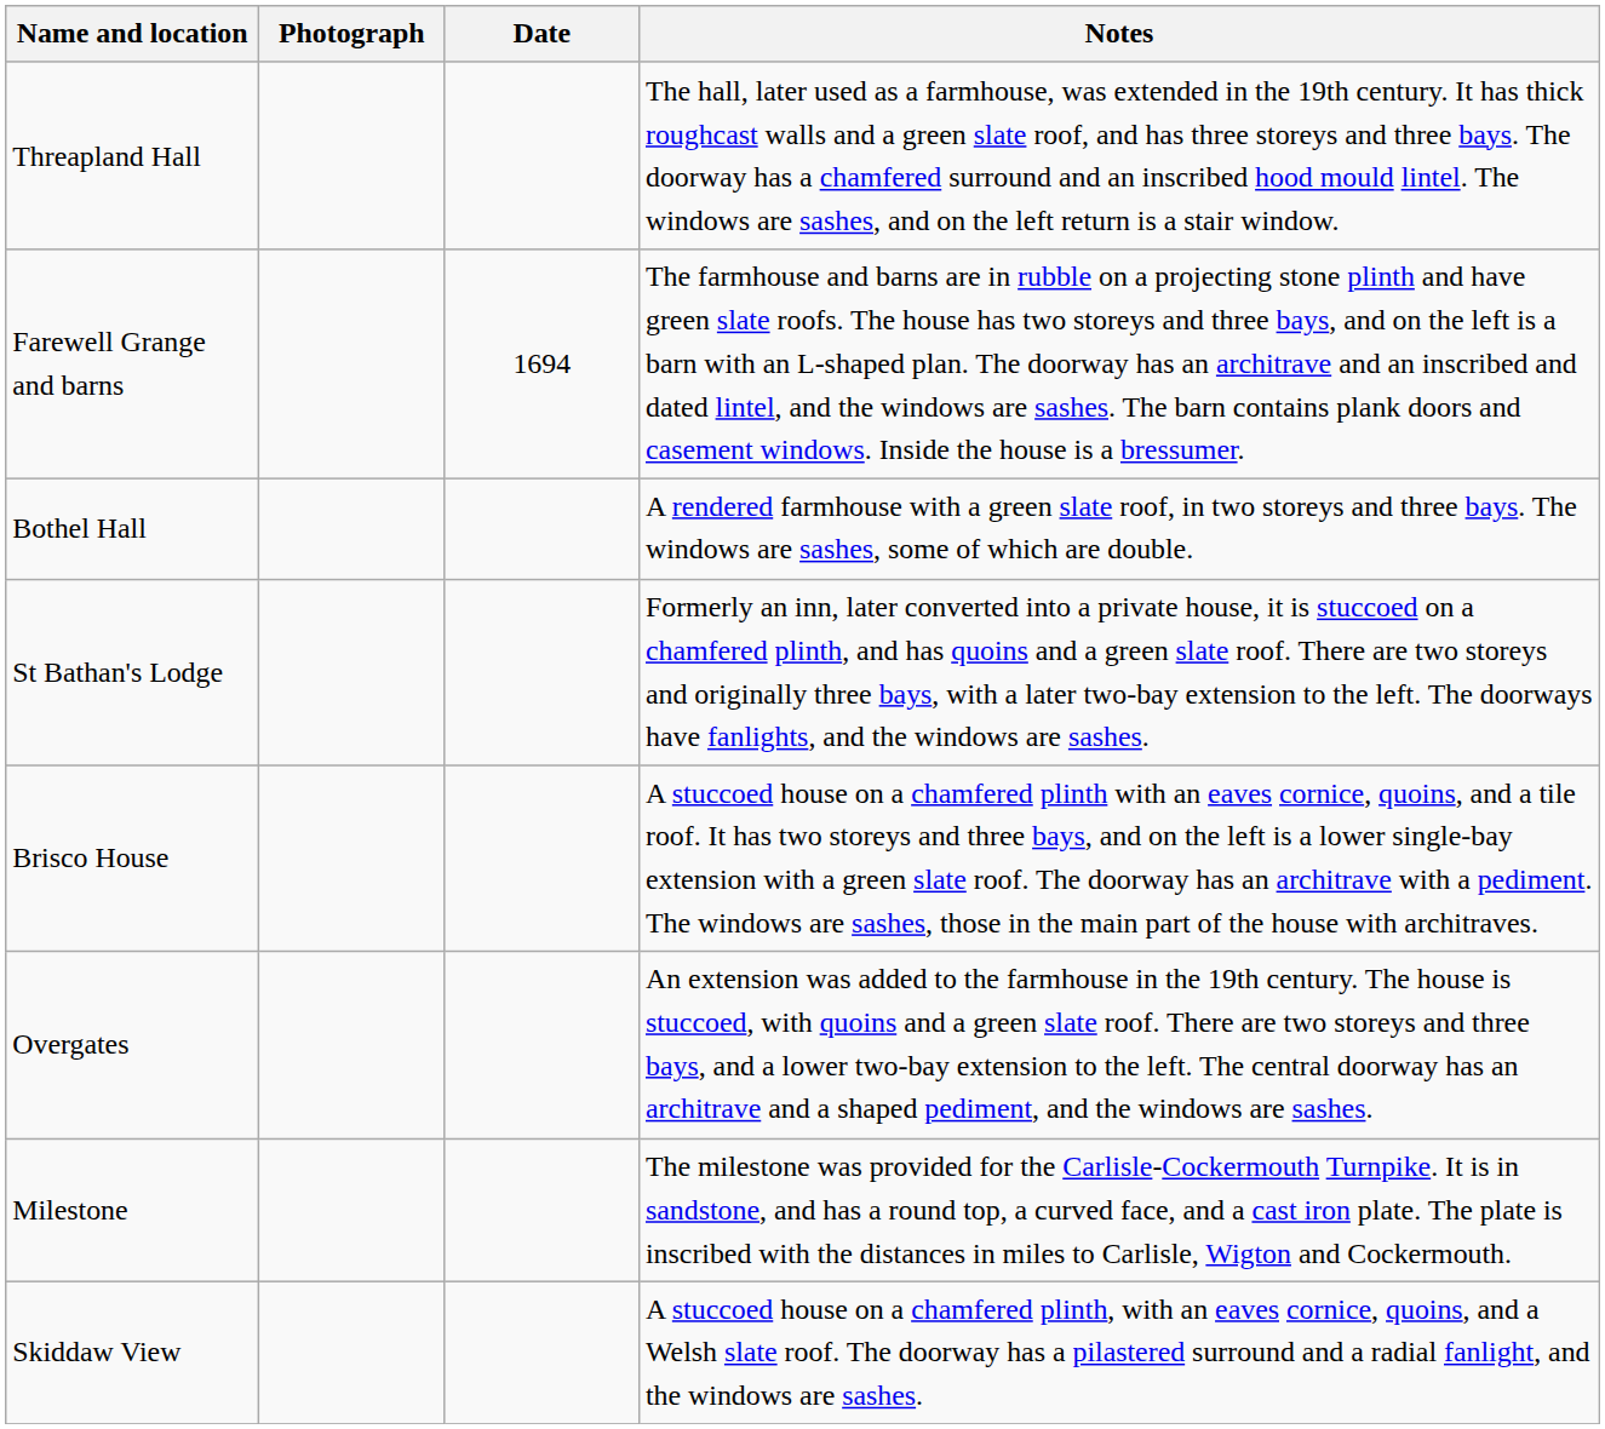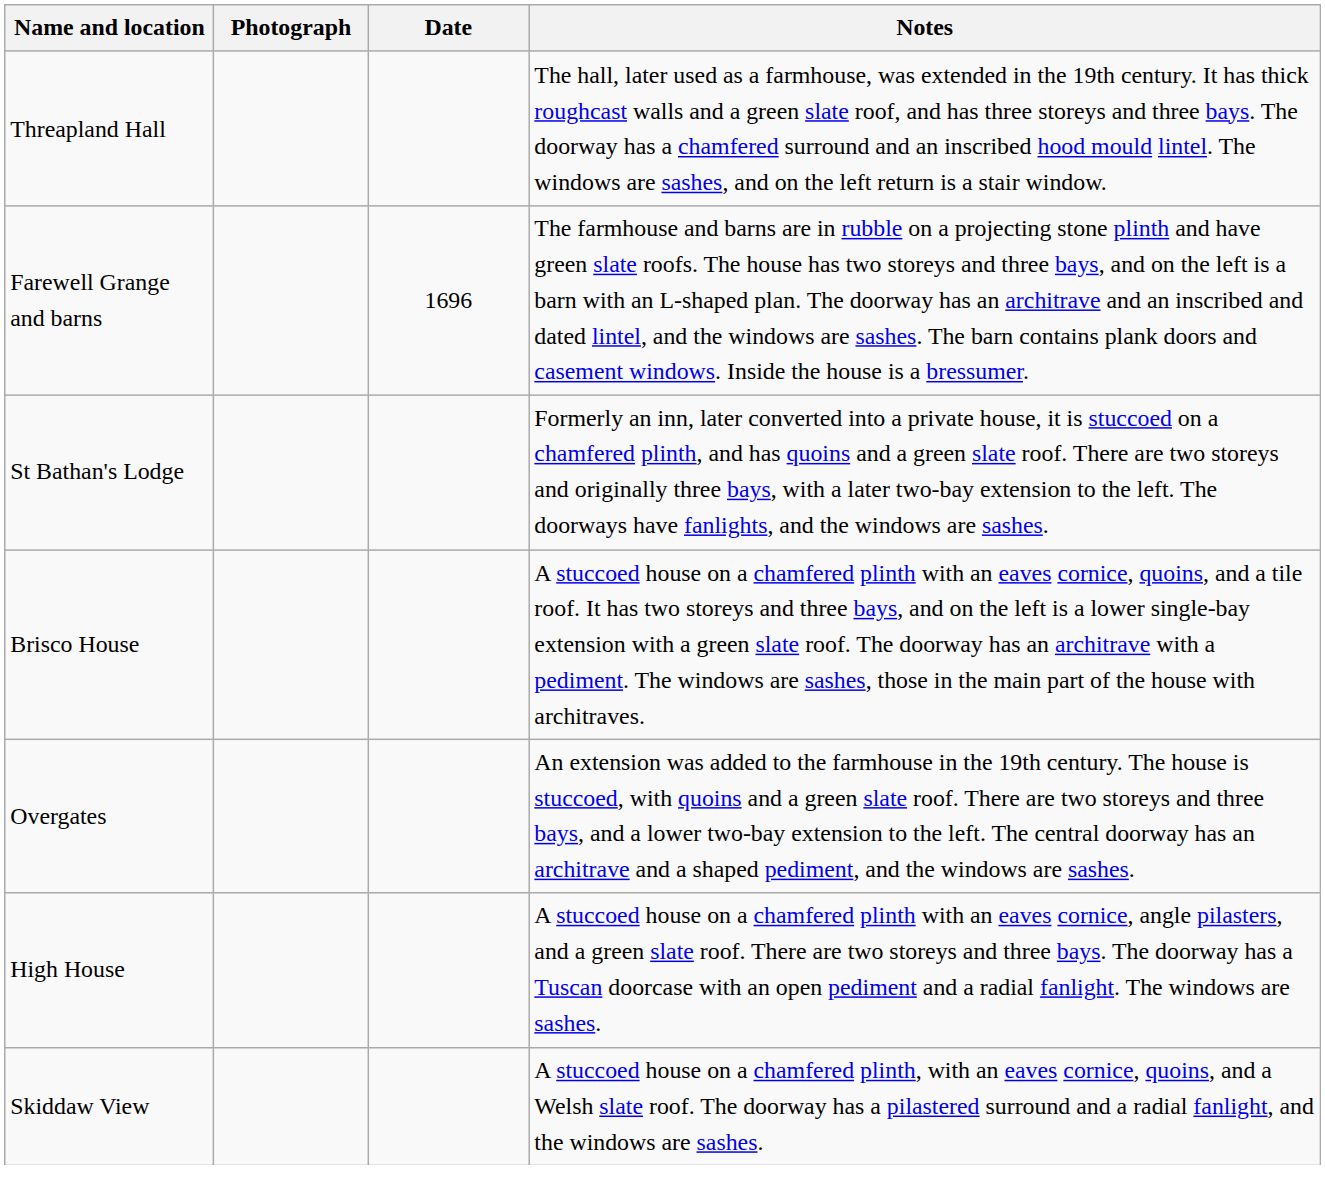 <table class="wikitable sortable plainrowheaders" style="width:100%;border:0px;text-align:left;line-height:150%;">
 <tr>
 <th scope="col"  style="width:150px">Name and location</th>
 <th scope="col"  style="width:100px" class="unsortable">Photograph</th>
 <th scope="col"  style="width:120px">Date</th>
 <th scope="col"  style="width:650px" class="unsortable">Notes</th>
 </tr>
 <tr>
 <td>Threapland Hall<br><small></small></td>
 <td></td>
 <td align="center"></td>
 <td>The hall, later used as a farmhouse, was extended in the 19th century.  It has thick <a href='#'>roughcast</a> walls and a green <a href='#'>slate</a> roof, and has three storeys and three <a href='#'>bays</a>.  The doorway has a <a href='#'>chamfered</a> surround and an inscribed <a href='#'>hood mould</a> <a href='#'>lintel</a>. The windows are <a href='#'>sashes</a>, and on the left return is a stair window.</td>
 </tr>
 <tr>
 <td>Farewell Grange and barns<br><small></small></td>
 <td></td>
-<td align="center">1694</td>
+<td align="center">1696</td>
 <td>The farmhouse and barns are in <a href='#'>rubble</a> on a projecting stone <a href='#'>plinth</a> and have green <a href='#'>slate</a> roofs.  The house has two storeys and three <a href='#'>bays</a>, and on the left is a barn with an L-shaped plan.  The doorway has an <a href='#'>architrave</a> and an inscribed and dated <a href='#'>lintel</a>, and the windows are <a href='#'>sashes</a>.  The barn contains plank doors and <a href='#'>casement windows</a>.  Inside the house is a <a href='#'>bressumer</a>.</td>
-</tr>
-<tr>
-<td>Bothel Hall<br><small></small></td>
-<td></td>
-<td align="center"></td>
-<td>A <a href='#'>rendered</a> farmhouse with a green <a href='#'>slate</a> roof, in two storeys and three <a href='#'>bays</a>.  The windows are <a href='#'>sashes</a>, some of which are double.</td>
 </tr>
 <tr>
 <td>St Bathan's Lodge<br><small></small></td>
 <td></td>
 <td align="center"></td>
 <td>Formerly an inn, later converted into a private house, it is <a href='#'>stuccoed</a> on a <a href='#'>chamfered</a> <a href='#'>plinth</a>, and has <a href='#'>quoins</a> and a green <a href='#'>slate</a> roof.  There are two storeys and originally three <a href='#'>bays</a>, with a later two-bay extension to the left.  The doorways have <a href='#'>fanlights</a>, and the windows are <a href='#'>sashes</a>.</td>
 </tr>
 <tr>
 <td>Brisco House<br><small></small></td>
 <td></td>
 <td align="center"></td>
 <td>A <a href='#'>stuccoed</a> house on a <a href='#'>chamfered</a> <a href='#'>plinth</a> with an <a href='#'>eaves</a> <a href='#'>cornice</a>, <a href='#'>quoins</a>, and a tile roof.  It has two storeys and three <a href='#'>bays</a>, and on the left is a lower single-bay extension with a green <a href='#'>slate</a> roof.  The doorway has an <a href='#'>architrave</a> with a <a href='#'>pediment</a>.  The windows are <a href='#'>sashes</a>, those in the main part of the house with architraves.</td>
 </tr>
 <tr>
 <td>Overgates<br><small></small></td>
 <td></td>
 <td align="center"></td>
 <td>An extension was added to the farmhouse in the 19th century.  The house is <a href='#'>stuccoed</a>, with <a href='#'>quoins</a> and a green <a href='#'>slate</a> roof.  There are two storeys and three <a href='#'>bays</a>, and a lower two-bay extension to the left.  The central doorway has an <a href='#'>architrave</a> and a shaped <a href='#'>pediment</a>, and the windows are <a href='#'>sashes</a>.</td>
 </tr>
 <tr>
-<td>Milestone<br><small></small></td>
+<td>High House<br><small></small></td>
 <td></td>
 <td align="center"></td>
-<td>The milestone was provided for the <a href='#'>Carlisle</a>-<a href='#'>Cockermouth</a> <a href='#'>Turnpike</a>.  It is in <a href='#'>sandstone</a>, and has a round top, a curved face, and a <a href='#'>cast iron</a> plate.  The plate is inscribed with the distances in miles to Carlisle, <a href='#'>Wigton</a> and Cockermouth.</td>
+<td>A <a href='#'>stuccoed</a> house on a <a href='#'>chamfered</a> <a href='#'>plinth</a> with an <a href='#'>eaves</a> <a href='#'>cornice</a>, angle <a href='#'>pilasters</a>, and a green <a href='#'>slate</a> roof.  There are two storeys and three <a href='#'>bays</a>.  The doorway has a <a href='#'>Tuscan</a> doorcase with an open <a href='#'>pediment</a> and a radial <a href='#'>fanlight</a>.  The windows are <a href='#'>sashes</a>.</td>
 </tr>
 <tr>
 <td>Skiddaw View<br><small></small></td>
 <td></td>
 <td align="center"></td>
 <td>A <a href='#'>stuccoed</a> house on a <a href='#'>chamfered</a> <a href='#'>plinth</a>, with an <a href='#'>eaves</a> <a href='#'>cornice</a>, <a href='#'>quoins</a>, and a Welsh <a href='#'>slate</a> roof.  The doorway has a <a href='#'>pilastered</a> surround and a radial <a href='#'>fanlight</a>, and the windows are <a href='#'>sashes</a>.</td>
 </tr>
 <tr>
 </tr>
 </table>
